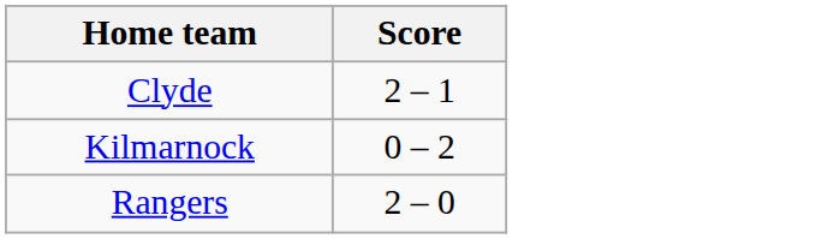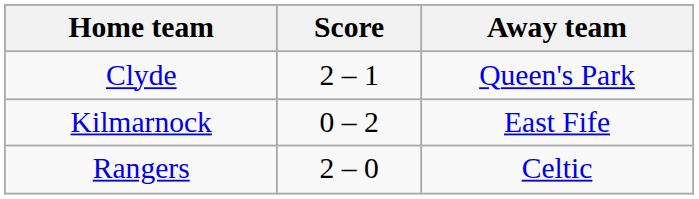 <table class="wikitable" style="text-align: center">
 <tr>
 <th width=140>Home team</th>
 <th width=70>Score</th>
+<th width=140>Away team</th>
 </tr>
 <tr>
 <td><a href='#'>Clyde</a></td>
 <td>2 – 1</td>
+<td><a href='#'>Queen's Park</a></td>
 </tr>
 <tr>
 <td><a href='#'>Kilmarnock</a></td>
 <td>0 – 2</td>
+<td><a href='#'>East Fife</a></td>
 </tr>
 <tr>
 <td><a href='#'>Rangers</a></td>
 <td>2 – 0</td>
+<td><a href='#'>Celtic</a></td>
 </tr>
 </table>
